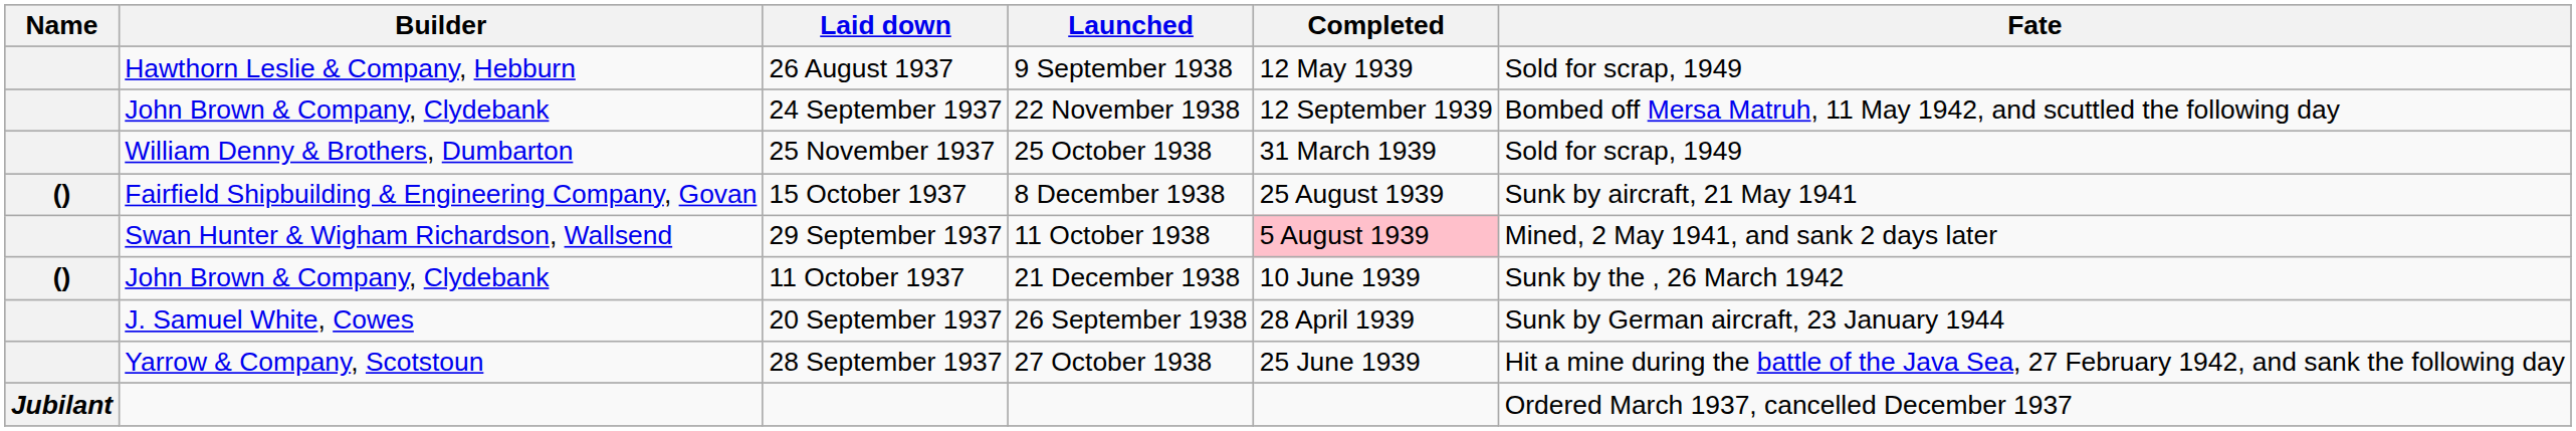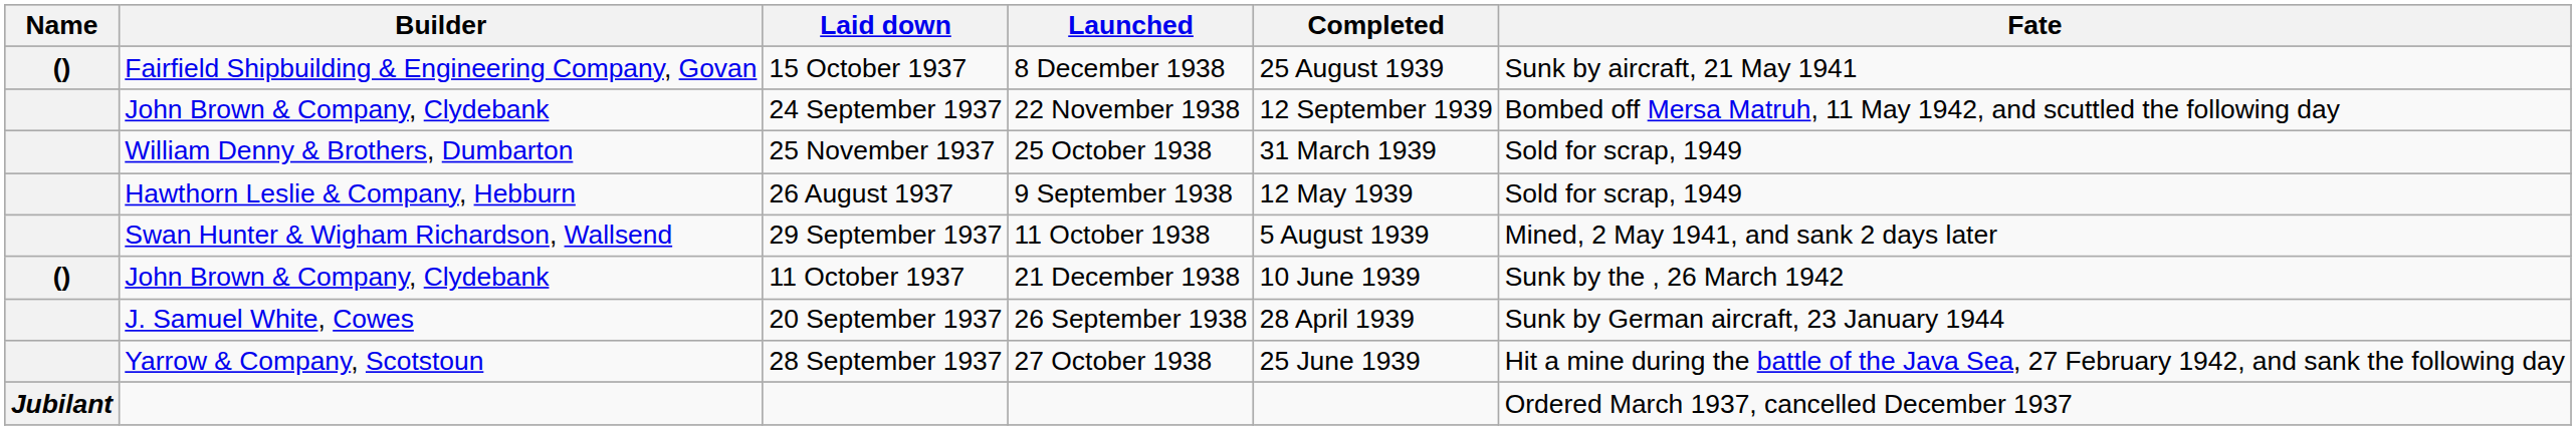 <table class="wikitable plainrowheaders">
 <tr>
 <th scope="col">Name</th>
 <th scope="col">Builder</th>
 <th scope="col"><a href='#'>Laid down</a></th>
 <th scope="col"><a href='#'>Launched</a></th>
 <th scope="col">Completed</th>
 <th scope="col">Fate</th>
 </tr>
 <tr>
-<th scope="row"> </th>
-<td><a href='#'>Hawthorn Leslie & Company</a>, <a href='#'>Hebburn</a></td>
-<td>26 August 1937</td>
-<td>9 September 1938</td>
-<td>12 May 1939</td>
-<td>Sold for scrap, 1949</td>
+<th scope="row"> ()</th>
+<td><a href='#'>Fairfield Shipbuilding & Engineering Company</a>, <a href='#'>Govan</a></td>
+<td>15 October 1937</td>
+<td>8 December 1938</td>
+<td>25 August 1939</td>
+<td>Sunk by aircraft, 21 May 1941</td>
 </tr>
 <tr>
 <th scope="row"></th>
 <td><a href='#'>John Brown & Company</a>, <a href='#'>Clydebank</a></td>
 <td>24 September 1937</td>
 <td>22 November 1938</td>
 <td>12 September 1939</td>
 <td>Bombed off <a href='#'>Mersa Matruh</a>, 11 May 1942, and scuttled the following day</td>
 </tr>
 <tr>
 <th scope="row"></th>
 <td><a href='#'>William Denny & Brothers</a>, <a href='#'>Dumbarton</a></td>
 <td>25 November 1937</td>
 <td>25 October 1938</td>
 <td>31 March 1939</td>
 <td>Sold for scrap, 1949</td>
 </tr>
 <tr>
-<th scope="row"> ()</th>
-<td><a href='#'>Fairfield Shipbuilding & Engineering Company</a>, <a href='#'>Govan</a></td>
-<td>15 October 1937</td>
-<td>8 December 1938</td>
-<td>25 August 1939</td>
-<td>Sunk by aircraft, 21 May 1941</td>
+<th scope="row"> </th>
+<td><a href='#'>Hawthorn Leslie & Company</a>, <a href='#'>Hebburn</a></td>
+<td>26 August 1937</td>
+<td>9 September 1938</td>
+<td>12 May 1939</td>
+<td>Sold for scrap, 1949</td>
 </tr>
 <tr>
 <th scope="row"></th>
 <td><a href='#'>Swan Hunter & Wigham Richardson</a>, <a href='#'>Wallsend</a></td>
 <td>29 September 1937</td>
 <td>11 October 1938</td>
-<td style="background: pink;">5 August 1939</td>
+<td>5 August 1939</td>
 <td>Mined, 2 May 1941, and sank 2 days later</td>
 </tr>
 <tr>
 <th scope="row"> ()</th>
 <td><a href='#'>John Brown & Company</a>, <a href='#'>Clydebank</a></td>
 <td>11 October 1937</td>
 <td>21 December 1938</td>
 <td>10 June 1939</td>
 <td>Sunk by the , 26 March 1942</td>
 </tr>
 <tr>
 <th scope="row"></th>
 <td><a href='#'>J. Samuel White</a>, <a href='#'>Cowes</a></td>
 <td>20 September 1937</td>
 <td>26 September 1938</td>
 <td>28 April 1939</td>
 <td>Sunk by German aircraft, 23 January 1944</td>
 </tr>
 <tr>
 <th scope="row"></th>
 <td><a href='#'>Yarrow & Company</a>, <a href='#'>Scotstoun</a></td>
 <td>28 September 1937</td>
 <td>27 October 1938</td>
 <td>25 June 1939</td>
 <td>Hit a mine during the <a href='#'>battle of the Java Sea</a>, 27 February 1942, and sank the following day</td>
 </tr>
 <tr>
 <th scope="row"><em>Jubilant</em></th>
 <td></td>
 <td></td>
 <td></td>
 <td></td>
 <td>Ordered March 1937, cancelled December 1937</td>
 </tr>
 </table>
